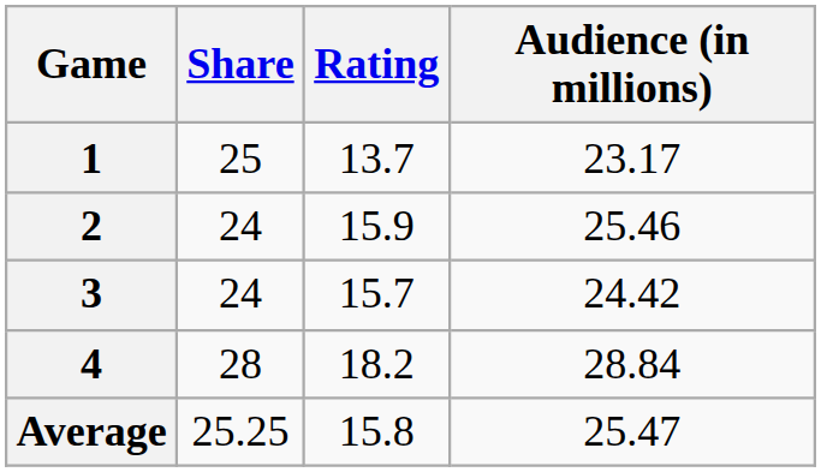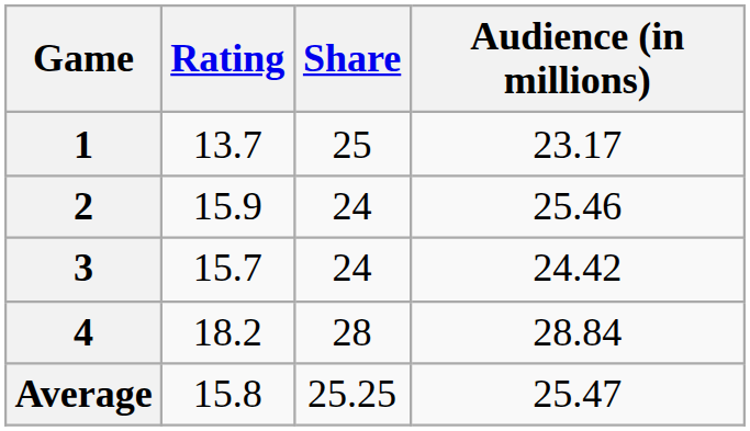 <table class="wikitable" style="text-align:center; width:300px; height:150px;">
 <tr>
 <th>Game</th>
+<th><a href='#'>Rating</a></th>
 <th><a href='#'>Share</a></th>
-<th><a href='#'>Rating</a></th>
 <th>Audience (in millions)</th>
 </tr>
 <tr>
 <th>1</th>
+<td>13.7</td>
 <td>25</td>
-<td>13.7</td>
 <td>23.17</td>
 </tr>
 <tr>
 <th>2</th>
+<td>15.9</td>
 <td>24</td>
-<td>15.9</td>
 <td>25.46</td>
 </tr>
 <tr>
 <th>3</th>
+<td>15.7</td>
 <td>24</td>
-<td>15.7</td>
 <td>24.42</td>
 </tr>
 <tr>
 <th>4</th>
+<td>18.2</td>
 <td>28</td>
-<td>18.2</td>
 <td>28.84</td>
 </tr>
 <tr>
 <th>Average</th>
+<td>15.8</td>
 <td>25.25</td>
-<td>15.8</td>
 <td>25.47</td>
 </tr>
 </table>
